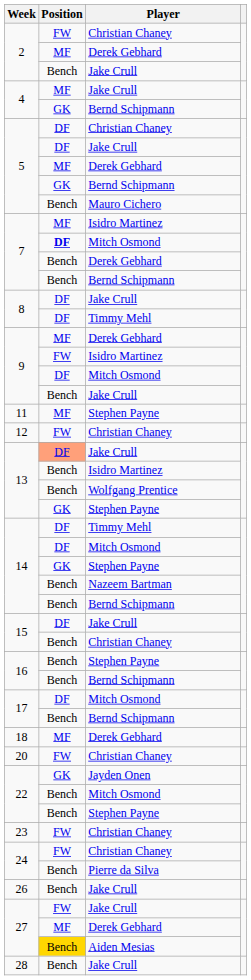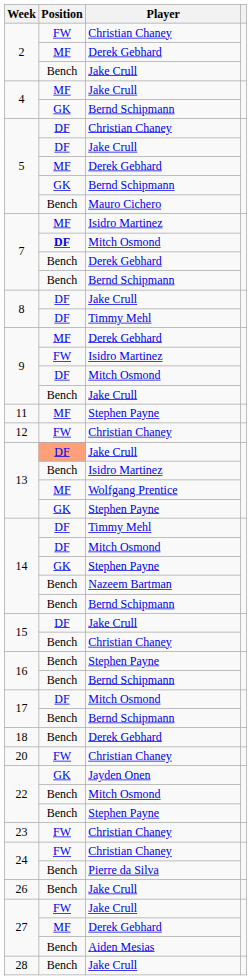 <table class="wikitable sortable" style="text-align:center;">
 <tr>
 <th>Week</th>
 <th>Position</th>
 <th style="width:200px">Player</th>
 <th class="unsortable"></th>
 </tr>
 <tr>
 <td rowspan="3">2</td>
 <td><a href='#'>FW</a></td>
 <td style="text-align:left;" data-sort-value="Chaney, Christian"> <a href='#'>Christian Chaney</a></td>
 <td rowspan="3"></td>
 </tr>
 <tr>
 <td><a href='#'>MF</a></td>
 <td style="text-align:left;" data-sort-value="Gebhard, Derek"> <a href='#'>Derek Gebhard</a></td>
 </tr>
 <tr>
 <td>Bench</td>
 <td style="text-align:left;" data-sort-value="Crull, Jake"> <a href='#'>Jake Crull</a></td>
 </tr>
 <tr>
 <td rowspan="2">4</td>
 <td><a href='#'>MF</a></td>
 <td style="text-align:left;" data-sort-value="Crull, Jake"> <a href='#'>Jake Crull</a></td>
 <td rowspan="2"></td>
 </tr>
 <tr>
 <td><a href='#'>GK</a></td>
 <td style="text-align:left;" data-sort-value="Schipmann, Bernd"> <a href='#'>Bernd Schipmann</a></td>
 </tr>
 <tr>
 <td rowspan="5">5</td>
 <td><a href='#'>DF</a></td>
 <td style="text-align:left;" data-sort-value="Chaney, Christian"> <a href='#'>Christian Chaney</a></td>
 <td rowspan="5"></td>
 </tr>
 <tr>
 <td><a href='#'>DF</a></td>
 <td style="text-align:left;" data-sort-value="Crull, Jake"> <a href='#'>Jake Crull</a></td>
 </tr>
 <tr>
 <td><a href='#'>MF</a></td>
 <td style="text-align:left;" data-sort-value="Gebhard, Derek"> <a href='#'>Derek Gebhard</a></td>
 </tr>
 <tr>
 <td><a href='#'>GK</a></td>
 <td style="text-align:left;" data-sort-value="Schipmann, Bernd"> <a href='#'>Bernd Schipmann</a></td>
 </tr>
 <tr>
 <td>Bench</td>
 <td style="text-align:left;" data-sort-value="Cichero, Mauro"> <a href='#'>Mauro Cichero</a></td>
 </tr>
 <tr>
 <td rowspan="4">7</td>
 <td><a href='#'>MF</a></td>
 <td style="text-align:left;" data-sort-value="Martinez, Isidro"> <a href='#'>Isidro Martinez</a></td>
 <td rowspan="4"></td>
 </tr>
 <tr>
 <td><strong><a href='#'>DF</a></strong></td>
 <td style="text-align:left;" data-sort-value="Osmond, Mitch"> <a href='#'>Mitch Osmond</a></td>
 </tr>
 <tr>
 <td>Bench</td>
 <td style="text-align:left;" data-sort-value="Gebhard, Derek"> <a href='#'>Derek Gebhard</a></td>
 </tr>
 <tr>
 <td>Bench</td>
 <td style="text-align:left;" data-sort-value="Schipmann, Bernd"> <a href='#'>Bernd Schipmann</a></td>
 </tr>
 <tr>
 <td rowspan="2">8</td>
 <td><a href='#'>DF</a></td>
 <td style="text-align:left;" data-sort-value="Crull, Jake"> <a href='#'>Jake Crull</a></td>
 <td rowspan="2"></td>
 </tr>
 <tr>
 <td><a href='#'>DF</a></td>
 <td style="text-align:left;" data-sort-value="Mehl, Timmy"> <a href='#'>Timmy Mehl</a></td>
 </tr>
 <tr>
 <td rowspan="4">9</td>
 <td><a href='#'>MF</a></td>
 <td style="text-align:left;" data-sort-value="Gebhard, Derek"> <a href='#'>Derek Gebhard</a></td>
 <td rowspan="4"></td>
 </tr>
 <tr>
 <td><a href='#'>FW</a></td>
 <td style="text-align:left;" data-sort-value="Martinez, Isidro"> <a href='#'>Isidro Martinez</a></td>
 </tr>
 <tr>
 <td><a href='#'>DF</a></td>
 <td style="text-align:left;" data-sort-value="Osmond, Mitch"> <a href='#'>Mitch Osmond</a></td>
 </tr>
 <tr>
 <td>Bench</td>
 <td style="text-align:left;" data-sort-value="Crull, Jake"> <a href='#'>Jake Crull</a></td>
 </tr>
 <tr>
 <td>11</td>
 <td><a href='#'>MF</a></td>
 <td style="text-align:left;" data-sort-value="Payne, Stephen"> <a href='#'>Stephen Payne</a></td>
 <td></td>
 </tr>
 <tr>
 <td>12</td>
 <td><a href='#'>FW</a></td>
 <td style="text-align:left;" data-sort-value="Chaney, Christian"> <a href='#'>Christian Chaney</a></td>
 <td></td>
 </tr>
 <tr>
 <td rowspan="4">13</td>
 <td style="background: lightsalmon;"><a href='#'>DF</a></td>
 <td style="text-align:left;" data-sort-value="Crull, Jake"> <a href='#'>Jake Crull</a></td>
 <td rowspan="4"></td>
 </tr>
 <tr>
 <td>Bench</td>
 <td style="text-align:left;" data-sort-value="Martinez, Isidro"> <a href='#'>Isidro Martinez</a></td>
 </tr>
 <tr>
-<td>Bench</td>
+<td><a href='#'>MF</a></td>
 <td style="text-align:left;" data-sort-value="Prentice, Wolfgang"> <a href='#'>Wolfgang Prentice</a></td>
 </tr>
 <tr>
 <td><a href='#'>GK</a></td>
 <td style="text-align:left;" data-sort-value="Payne, Stephen"> <a href='#'>Stephen Payne</a></td>
 </tr>
 <tr>
 <td rowspan="5">14</td>
 <td><a href='#'>DF</a></td>
 <td style="text-align:left;" data-sort-value="Mehl, Timmy"> <a href='#'>Timmy Mehl</a></td>
 <td rowspan="5"></td>
 </tr>
 <tr>
 <td><a href='#'>DF</a></td>
 <td style="text-align:left;" data-sort-value="Osmond, Mitch"> <a href='#'>Mitch Osmond</a></td>
 </tr>
 <tr>
 <td><a href='#'>GK</a></td>
 <td style="text-align:left;" data-sort-value="Payne, Stephen"> <a href='#'>Stephen Payne</a></td>
 </tr>
 <tr>
 <td>Bench</td>
 <td style="text-align:left;" data-sort-value="Bartman, Nazeem"> <a href='#'>Nazeem Bartman</a></td>
 </tr>
 <tr>
 <td>Bench</td>
 <td style="text-align:left;" data-sort-value="Schipmann, Bernd"> <a href='#'>Bernd Schipmann</a></td>
 </tr>
 <tr>
 <td rowspan="2">15</td>
 <td><a href='#'>DF</a></td>
 <td style="text-align:left;" data-sort-value="Crull, Jake"> <a href='#'>Jake Crull</a></td>
 <td rowspan="2"></td>
 </tr>
 <tr>
 <td>Bench</td>
 <td style="text-align:left;" data-sort-value="Chaney, Christian"> <a href='#'>Christian Chaney</a></td>
 </tr>
 <tr>
 <td rowspan="2">16</td>
 <td>Bench</td>
 <td style="text-align:left;" data-sort-value="Payne, Stephen"> <a href='#'>Stephen Payne</a></td>
 <td rowspan="2"></td>
 </tr>
 <tr>
 <td>Bench</td>
 <td style="text-align:left;" data-sort-value="Schipmann, Bernd"> <a href='#'>Bernd Schipmann</a></td>
 </tr>
 <tr>
 <td rowspan="2">17</td>
 <td><a href='#'>DF</a></td>
 <td style="text-align:left;" data-sort-value="Osmond, Mitch"> <a href='#'>Mitch Osmond</a></td>
 <td rowspan="2"></td>
 </tr>
 <tr>
 <td>Bench</td>
 <td style="text-align:left;" data-sort-value="Schipmann, Bernd"> <a href='#'>Bernd Schipmann</a></td>
 </tr>
 <tr>
 <td>18</td>
-<td><a href='#'>MF</a></td>
+<td>Bench</td>
 <td style="text-align:left;" data-sort-value="Gebhard, Derek"> <a href='#'>Derek Gebhard</a></td>
 <td></td>
 </tr>
 <tr>
 <td>20</td>
 <td><a href='#'>FW</a></td>
 <td style="text-align:left;" data-sort-value="Chaney, Christian"> <a href='#'>Christian Chaney</a></td>
 <td></td>
 </tr>
 <tr>
 <td rowspan="3">22</td>
 <td><a href='#'>GK</a></td>
 <td style="text-align:left;" data-sort-value="Onen, Jayden"> <a href='#'>Jayden Onen</a></td>
 <td rowspan="3"></td>
 </tr>
 <tr>
 <td>Bench</td>
 <td style="text-align:left;" data-sort-value="Osmond, Mitch"> <a href='#'>Mitch Osmond</a></td>
 </tr>
 <tr>
 <td>Bench</td>
 <td style="text-align:left;" data-sort-value="Payne, Stephen"> <a href='#'>Stephen Payne</a></td>
 </tr>
 <tr>
 <td>23</td>
 <td><a href='#'>FW</a></td>
 <td style="text-align:left;" data-sort-value="Chaney, Christian"> <a href='#'>Christian Chaney</a></td>
 <td></td>
 </tr>
 <tr>
 <td rowspan="2">24</td>
 <td><a href='#'>FW</a></td>
 <td style="text-align:left;" data-sort-value="Chaney, Christian"> <a href='#'>Christian Chaney</a></td>
 <td rowspan="2"></td>
 </tr>
 <tr>
 <td>Bench</td>
 <td style="text-align:left;" data-sort-value="Da Silva, Pierre"> <a href='#'>Pierre da Silva</a></td>
 </tr>
 <tr>
 <td>26</td>
 <td>Bench</td>
 <td style="text-align:left;" data-sort-value="Crull, Jake"> <a href='#'>Jake Crull</a></td>
 <td></td>
 </tr>
 <tr>
 <td rowspan="3">27</td>
 <td><a href='#'>FW</a></td>
 <td style="text-align:left;" data-sort-value="Crull, Jake"> <a href='#'>Jake Crull</a></td>
 <td rowspan="3"></td>
 </tr>
 <tr>
 <td><a href='#'>MF</a></td>
 <td style="text-align:left;" data-sort-value="Gebhard, Derek"> <a href='#'>Derek Gebhard</a></td>
 </tr>
 <tr>
-<td style="background: gold;">Bench</td>
+<td>Bench</td>
 <td style="text-align:left;" data-sort-value="Mesias, Aiden"> <a href='#'>Aiden Mesias</a></td>
 </tr>
 <tr>
 <td>28</td>
 <td>Bench</td>
 <td style="text-align:left;" data-sort-value="Crull, Jake"> <a href='#'>Jake Crull</a></td>
 <td></td>
 </tr>
 </table>
